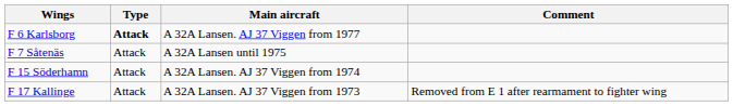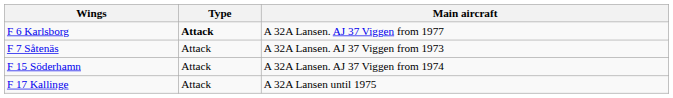 <table class="wikitable" width="60%">
 <tr>
 <th>Wings</th>
 <th>Type</th>
 <th>Main aircraft</th>
-<th>Comment</th>
 </tr>
 <tr>
 <td><a href='#'>F 6 Karlsborg</a></td>
 <td><strong>Attack</strong></td>
 <td>A 32A Lansen. <a href='#'>AJ 37 Viggen</a> from 1977</td>
-<td></td>
 </tr>
 <tr>
 <td><a href='#'>F 7 Såtenäs</a></td>
 <td>Attack</td>
-<td>A 32A Lansen until 1975</td>
-<td></td>
+<td>A 32A Lansen. AJ 37 Viggen from 1973</td>
 </tr>
 <tr>
 <td><a href='#'>F 15 Söderhamn</a></td>
 <td>Attack</td>
 <td>A 32A Lansen. AJ 37 Viggen from 1974</td>
-<td></td>
 </tr>
 <tr>
 <td><a href='#'>F 17 Kallinge</a></td>
 <td>Attack</td>
-<td>A 32A Lansen. AJ 37 Viggen from 1973</td>
-<td>Removed from E 1 after rearmament to fighter wing</td>
+<td>A 32A Lansen until 1975</td>
 </tr>
 </table>
